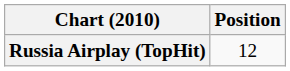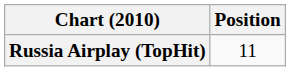 <table class="wikitable plainrowheaders" style="text-align:center">
 <tr>
 <th scope="col">Chart (2010)</th>
 <th scope="col">Position</th>
 </tr>
 <tr>
 <th scope="row">Russia Airplay (TopHit)</th>
-<td>12</td>
+<td>11</td>
 </tr>
 </table>
